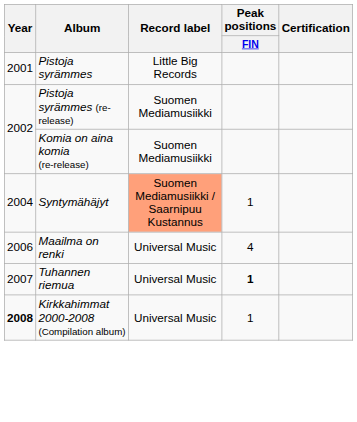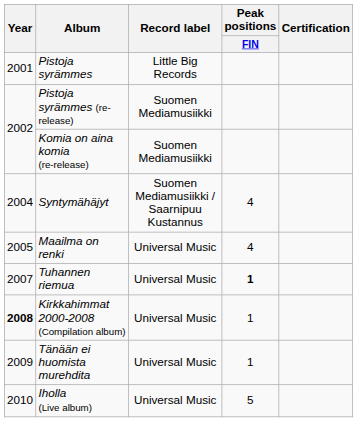 <table class="wikitable">
 <tr>
 <th align="center" rowspan="2" width="10">Year</th>
 <th align="center" rowspan="2" width="120">Album</th>
 <th align="center" rowspan="2" width="120">Record label</th>
 <th align="center" colspan="1" width="20">Peak positions</th>
 <th align="center" rowspan="2" width="70">Certification</th>
 </tr>
 <tr>
 <th scope="col" style="width:3em;font-size:90%;"><a href='#'>FIN</a><br></th>
 </tr>
 <tr>
 <td style="text-align:center;">2001</td>
 <td><em>Pistoja syrämmes</em></td>
 <td style="text-align:center;">Little Big Records</td>
 <td style="text-align:center;"></td>
 <td style="text-align:center;"></td>
 </tr>
 <tr>
 <td style="text-align:center;" rowspan=2>2002</td>
 <td><em>Pistoja syrämmes</em> <small>(re-release)</small></td>
 <td style="text-align:center;">Suomen Mediamusiikki</td>
 <td style="text-align:center;"></td>
 <td style="text-align:center;"></td>
 </tr>
 <tr>
 <td><em>Komia on aina komia</em> <br><small>(re-release)</small></td>
 <td style="text-align:center;">Suomen Mediamusiikki</td>
 <td style="text-align:center;"></td>
 <td style="text-align:center;"></td>
 </tr>
 <tr>
 <td style="text-align:center;">2004</td>
 <td><em>Syntymähäjyt</em></td>
-<td style="background: lightsalmon; text-align:center;">Suomen Mediamusiikki  /<br> Saarnipuu Kustannus</td>
-<td style="text-align:center;">1</td>
+<td style="text-align:center;">Suomen Mediamusiikki  /<br> Saarnipuu Kustannus</td>
+<td style="text-align:center;">4</td>
 <td style="text-align:center;"></td>
 </tr>
 <tr>
-<td style="text-align:center;">2006</td>
+<td style="text-align:center;">2005</td>
 <td><em>Maailma on renki</em></td>
 <td style="text-align:center;">Universal Music</td>
 <td style="text-align:center;">4</td>
 <td style="text-align:center;"></td>
 </tr>
 <tr>
 <td style="text-align:center;">2007</td>
 <td><em>Tuhannen riemua</em></td>
 <td style="text-align:center;">Universal Music</td>
 <td style="text-align:center;"><strong>1</strong></td>
 <td style="text-align:center;"></td>
 </tr>
 <tr>
 <td style="text-align:center;"><strong>2008</strong></td>
 <td><em>Kirkkahimmat 2000-2008 </em> <br><small>(Compilation album)</small></td>
 <td style="text-align:center;">Universal Music</td>
 <td style="text-align:center;">1</td>
 <td style="text-align:center;"></td>
 </tr>
+<tr>
+<td style="text-align:center;">2009</td>
+<td><em>Tänään ei huomista murehdita</em></td>
+<td style="text-align:center;">Universal Music</td>
+<td style="text-align:center;">1</td>
+<td style="text-align:center;"></td>
+</tr>
+<tr>
+<td style="text-align:center;">2010</td>
+<td><em>Iholla</em> <br><small>(Live album)</small></td>
+<td style="text-align:center;">Universal Music</td>
+<td style="text-align:center;">5</td>
+<td style="text-align:center;"></td>
+</tr>
 </table>
